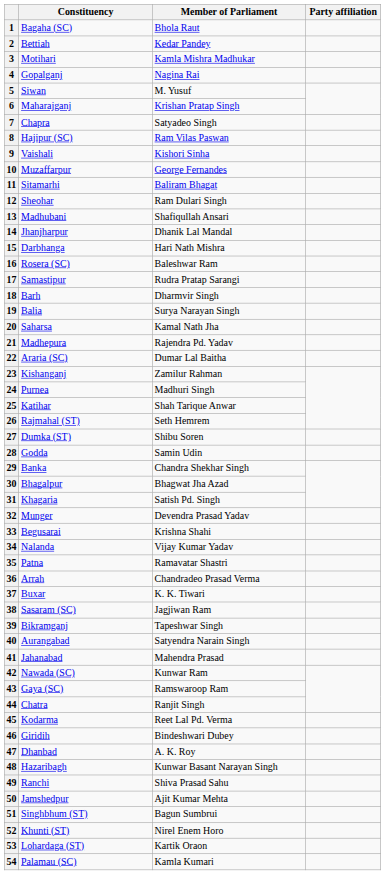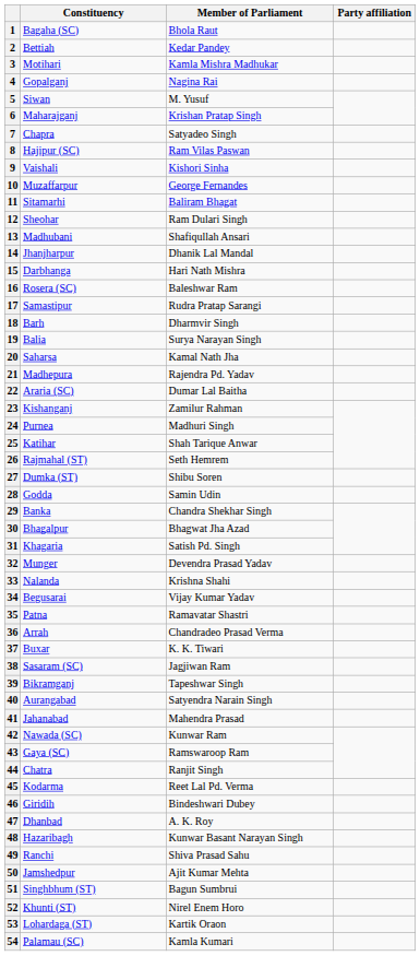 <table class="wikitable sortable">
 <tr style="text-align:center;">
 <th></th>
 <th style="width:13em">Constituency</th>
 <th style="width:15em">Member of Parliament</th>
 <th colspan="2" style="width:15em">Party affiliation</th>
 </tr>
 <tr>
 <th>1</th>
 <td><a href='#'>Bagaha (SC)</a></td>
 <td><a href='#'>Bhola Raut</a></td>
 <td></td>
 </tr>
 <tr>
 <th>2</th>
 <td><a href='#'>Bettiah</a></td>
 <td><a href='#'>Kedar Pandey</a></td>
 </tr>
 <tr>
 <th>3</th>
 <td><a href='#'>Motihari</a></td>
 <td><a href='#'>Kamla Mishra Madhukar</a></td>
 <td></td>
 </tr>
 <tr>
 <th>4</th>
 <td><a href='#'>Gopalganj</a></td>
 <td><a href='#'>Nagina Rai</a></td>
 <td></td>
 </tr>
 <tr>
 <th>5</th>
 <td><a href='#'>Siwan</a></td>
 <td>M. Yusuf</td>
 </tr>
 <tr>
 <th>6</th>
 <td><a href='#'>Maharajganj</a></td>
 <td><a href='#'>Krishan Pratap Singh</a></td>
 </tr>
 <tr>
 <th>7</th>
 <td><a href='#'>Chapra</a></td>
 <td>Satyadeo Singh</td>
 <td></td>
 </tr>
 <tr>
 <th>8</th>
 <td><a href='#'>Hajipur (SC)</a></td>
 <td><a href='#'>Ram Vilas Paswan</a></td>
 <td></td>
 </tr>
 <tr>
 <th>9</th>
 <td><a href='#'>Vaishali</a></td>
 <td><a href='#'>Kishori Sinha</a></td>
 <td></td>
 </tr>
 <tr>
 <th>10</th>
 <td><a href='#'>Muzaffarpur</a></td>
 <td><a href='#'>George Fernandes</a></td>
 <td></td>
 </tr>
 <tr>
 <th>11</th>
 <td><a href='#'>Sitamarhi</a></td>
 <td><a href='#'>Baliram Bhagat</a></td>
 <td></td>
 </tr>
 <tr>
 <th>12</th>
 <td><a href='#'>Sheohar</a></td>
 <td>Ram Dulari Singh</td>
 <td></td>
 </tr>
 <tr>
 <th>13</th>
 <td><a href='#'>Madhubani</a></td>
 <td>Shafiqullah Ansari</td>
 </tr>
 <tr>
 <th>14</th>
 <td><a href='#'>Jhanjharpur</a></td>
 <td>Dhanik Lal Mandal</td>
 <td></td>
 </tr>
 <tr>
 <th>15</th>
 <td><a href='#'>Darbhanga</a></td>
 <td>Hari Nath Mishra</td>
 <td></td>
 </tr>
 <tr>
 <th>16</th>
 <td><a href='#'>Rosera (SC)</a></td>
 <td>Baleshwar Ram</td>
 </tr>
 <tr>
 <th>17</th>
 <td><a href='#'>Samastipur</a></td>
 <td>Rudra Pratap Sarangi</td>
 <td></td>
 </tr>
 <tr>
 <th>18</th>
 <td><a href='#'>Barh</a></td>
 <td>Dharmvir Singh</td>
 <td></td>
 </tr>
 <tr>
 <th>19</th>
 <td><a href='#'>Balia</a></td>
 <td>Surya Narayan Singh</td>
 <td></td>
 </tr>
 <tr>
 <th>20</th>
 <td><a href='#'>Saharsa</a></td>
 <td>Kamal Nath Jha</td>
 <td></td>
 </tr>
 <tr>
 <th>21</th>
 <td><a href='#'>Madhepura</a></td>
 <td>Rajendra Pd. Yadav</td>
 <td></td>
 </tr>
 <tr>
 <th>22</th>
 <td><a href='#'>Araria (SC)</a></td>
 <td>Dumar Lal Baitha</td>
 <td></td>
 </tr>
 <tr>
 <th>23</th>
 <td><a href='#'>Kishanganj</a></td>
 <td>Zamilur Rahman</td>
 </tr>
 <tr>
 <th>24</th>
 <td><a href='#'>Purnea</a></td>
 <td>Madhuri Singh</td>
 </tr>
 <tr>
 <th>25</th>
 <td><a href='#'>Katihar</a></td>
 <td>Shah Tarique Anwar</td>
 </tr>
 <tr>
 <th>26</th>
 <td><a href='#'>Rajmahal (ST)</a></td>
 <td>Seth Hemrem</td>
 </tr>
 <tr>
 <th>27</th>
 <td><a href='#'>Dumka (ST)</a></td>
 <td>Shibu Soren</td>
 <td></td>
 </tr>
 <tr>
 <th>28</th>
 <td><a href='#'>Godda</a></td>
 <td>Samin Udin</td>
 <td></td>
 </tr>
 <tr>
 <th>29</th>
 <td><a href='#'>Banka</a></td>
 <td>Chandra Shekhar Singh</td>
 </tr>
 <tr>
 <th>30</th>
 <td><a href='#'>Bhagalpur</a></td>
 <td>Bhagwat Jha Azad</td>
 </tr>
 <tr>
 <th>31</th>
 <td><a href='#'>Khagaria</a></td>
 <td>Satish Pd. Singh</td>
 </tr>
 <tr>
 <th>32</th>
 <td><a href='#'>Munger</a></td>
 <td>Devendra Prasad Yadav</td>
 <td></td>
 </tr>
 <tr>
 <th>33</th>
-<td><a href='#'>Begusarai</a></td>
+<td><a href='#'>Nalanda</a></td>
 <td>Krishna Shahi</td>
 <td></td>
 </tr>
 <tr>
 <th>34</th>
-<td><a href='#'>Nalanda</a></td>
+<td><a href='#'>Begusarai</a></td>
 <td>Vijay Kumar Yadav</td>
 <td></td>
 </tr>
 <tr>
 <th>35</th>
 <td><a href='#'>Patna</a></td>
 <td>Ramavatar Shastri</td>
 </tr>
 <tr>
 <th>36</th>
 <td><a href='#'>Arrah</a></td>
 <td>Chandradeo Prasad Verma</td>
 <td></td>
 </tr>
 <tr>
 <th>37</th>
 <td><a href='#'>Buxar</a></td>
 <td>K. K. Tiwari</td>
 <td></td>
 </tr>
 <tr>
 <th>38</th>
 <td><a href='#'>Sasaram (SC)</a></td>
 <td>Jagjiwan Ram</td>
 <td></td>
 </tr>
 <tr>
 <th>39</th>
 <td><a href='#'>Bikramganj</a></td>
 <td>Tapeshwar Singh</td>
 <td></td>
 </tr>
 <tr>
 <th>40</th>
 <td><a href='#'>Aurangabad</a></td>
 <td>Satyendra Narain Singh</td>
 <td></td>
 </tr>
 <tr>
 <th>41</th>
 <td><a href='#'>Jahanabad</a></td>
 <td>Mahendra Prasad</td>
 <td></td>
 </tr>
 <tr>
 <th>42</th>
 <td><a href='#'>Nawada (SC)</a></td>
 <td>Kunwar Ram</td>
 </tr>
 <tr>
 <th>43</th>
 <td><a href='#'>Gaya (SC)</a></td>
 <td>Ramswaroop Ram</td>
 </tr>
 <tr>
 <th>44</th>
 <td><a href='#'>Chatra</a></td>
 <td>Ranjit Singh</td>
 </tr>
 <tr>
 <th>45</th>
 <td><a href='#'>Kodarma</a></td>
 <td>Reet Lal Pd. Verma</td>
 <td></td>
 </tr>
 <tr>
 <th>46</th>
 <td><a href='#'>Giridih</a></td>
 <td>Bindeshwari Dubey</td>
 <td></td>
 </tr>
 <tr>
 <th>47</th>
 <td><a href='#'>Dhanbad</a></td>
 <td>A. K. Roy</td>
 <td></td>
 </tr>
 <tr>
 <th>48</th>
 <td><a href='#'>Hazaribagh</a></td>
 <td>Kunwar Basant Narayan Singh</td>
 <td></td>
 </tr>
 <tr>
 <th>49</th>
 <td><a href='#'>Ranchi</a></td>
 <td>Shiva Prasad Sahu</td>
 <td></td>
 </tr>
 <tr>
 <th>50</th>
 <td><a href='#'>Jamshedpur</a></td>
 <td>Ajit Kumar Mehta</td>
 <td></td>
 </tr>
 <tr>
 <th>51</th>
 <td><a href='#'>Singhbhum (ST)</a></td>
 <td>Bagun Sumbrui</td>
 </tr>
 <tr>
 <th>52</th>
 <td><a href='#'>Khunti (ST)</a></td>
 <td>Nirel Enem Horo</td>
 <td></td>
 </tr>
 <tr>
 <th>53</th>
 <td><a href='#'>Lohardaga (ST)</a></td>
 <td>Kartik Oraon</td>
 <td></td>
 </tr>
 <tr>
 <th>54</th>
 <td><a href='#'>Palamau (SC)</a></td>
 <td>Kamla Kumari</td>
 </tr>
 </table>
